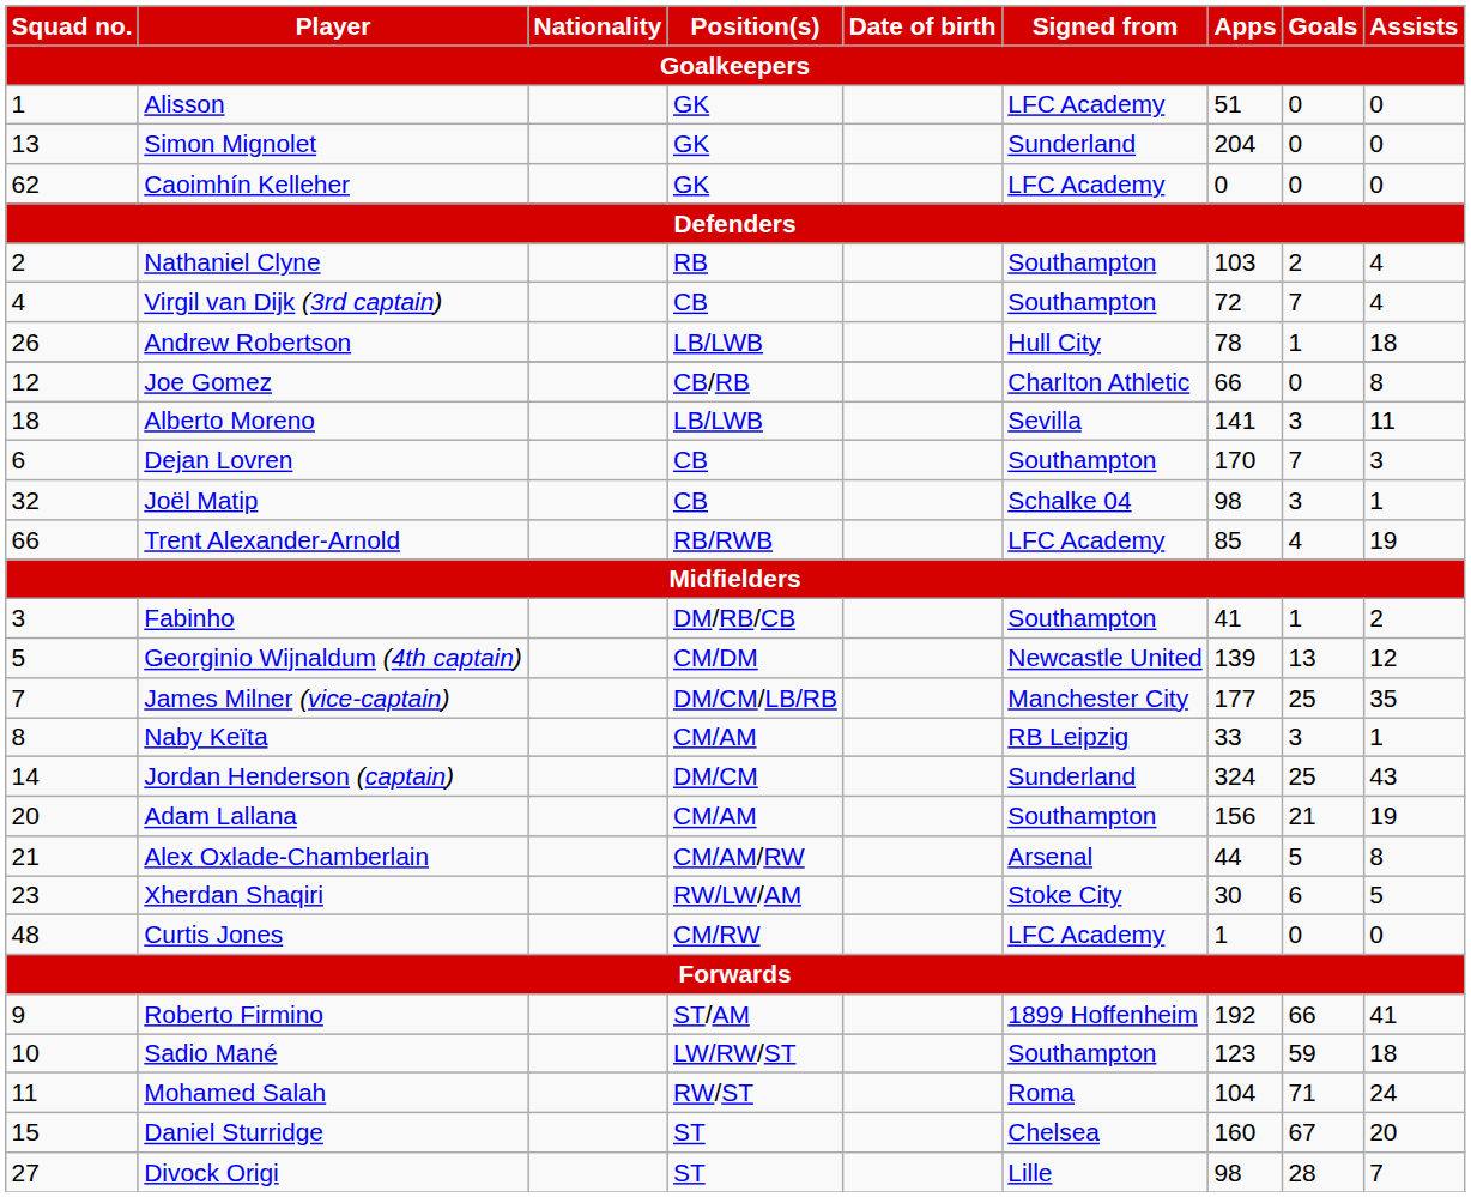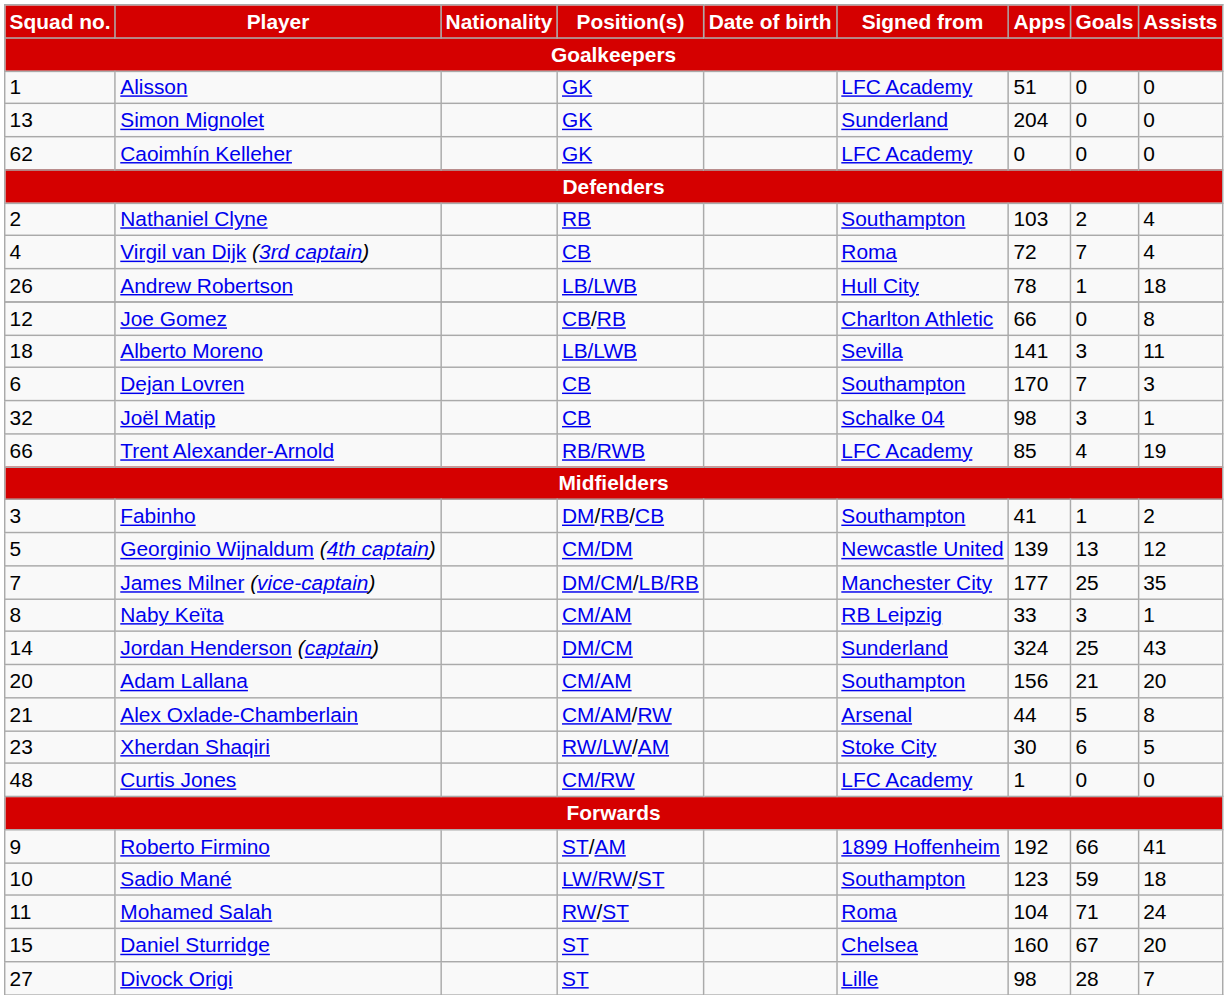 <table class="wikitable sortable" style="font-size:90%; white-space:nowrap;">
 <tr>
 <th style="background:#d50000; color:white; text-align:center;">Squad no.</th>
 <th style="background:#d50000; color:white; text-align:center;">Player</th>
 <th style="background:#d50000; color:white; text-align:center;">Nationality</th>
 <th style="background:#d50000; color:white; text-align:center;">Position(s)</th>
 <th style="background:#d50000; color:white; text-align:center;">Date of birth</th>
 <th style="background:#d50000; color:white; text-align:center;">Signed from</th>
 <th style="background:#d50000; color:white; text-align:center;">Apps</th>
 <th style="background:#d50000; color:white; text-align:center;">Goals</th>
 <th style="background:#d50000; color:white; text-align:center;">Assists</th>
 </tr>
 <tr>
 <th colspan="9" style="background:#d50000; color:white; text-align:center">Goalkeepers</th>
 </tr>
 <tr>
 <td>1</td>
 <td><a href='#'>Alisson</a></td>
 <td></td>
 <td><a href='#'>GK</a></td>
 <td></td>
 <td> <a href='#'>LFC Academy</a></td>
 <td>51</td>
 <td>0</td>
 <td>0</td>
 </tr>
 <tr>
 <td>13</td>
 <td><a href='#'>Simon Mignolet</a></td>
 <td></td>
 <td><a href='#'>GK</a></td>
 <td></td>
 <td> <a href='#'>Sunderland</a></td>
 <td>204</td>
 <td>0</td>
 <td>0</td>
 </tr>
 <tr>
 <td>62</td>
 <td><a href='#'>Caoimhín Kelleher</a></td>
 <td></td>
 <td><a href='#'>GK</a></td>
 <td></td>
 <td> <a href='#'>LFC Academy</a></td>
 <td>0</td>
 <td>0</td>
 <td>0</td>
 </tr>
 <tr>
 <th colspan="9" style="background:#d50000; color:white; text-align:center">Defenders</th>
 </tr>
 <tr>
 <td>2</td>
 <td><a href='#'>Nathaniel Clyne</a></td>
 <td></td>
 <td><a href='#'>RB</a></td>
 <td></td>
 <td> <a href='#'>Southampton</a></td>
 <td>103</td>
 <td>2</td>
 <td>4</td>
 </tr>
 <tr>
 <td>4</td>
 <td><a href='#'>Virgil van Dijk</a> <em>(<a href='#'>3rd captain</a>)</em></td>
 <td></td>
 <td><a href='#'>CB</a></td>
 <td></td>
-<td> <a href='#'>Southampton</a></td>
+<td> <a href='#'>Roma</a></td>
 <td>72</td>
 <td>7</td>
 <td>4</td>
 </tr>
 <tr>
 <td>26</td>
 <td><a href='#'>Andrew Robertson</a></td>
 <td></td>
 <td><a href='#'>LB/LWB</a></td>
 <td></td>
 <td> <a href='#'>Hull City</a></td>
 <td>78</td>
 <td>1</td>
 <td>18</td>
 </tr>
 <tr>
 </tr>
 <tr>
 <td>12</td>
 <td><a href='#'>Joe Gomez</a></td>
 <td></td>
 <td><a href='#'>CB</a>/<a href='#'>RB</a></td>
 <td></td>
 <td> <a href='#'>Charlton Athletic</a></td>
 <td>66</td>
 <td>0</td>
 <td>8</td>
 </tr>
 <tr>
 <td>18</td>
 <td><a href='#'>Alberto Moreno</a></td>
 <td></td>
 <td><a href='#'>LB/LWB</a></td>
 <td></td>
 <td> <a href='#'>Sevilla</a></td>
 <td>141</td>
 <td>3</td>
 <td>11</td>
 </tr>
 <tr>
 <td>6</td>
 <td><a href='#'>Dejan Lovren</a></td>
 <td></td>
 <td><a href='#'>CB</a></td>
 <td></td>
 <td> <a href='#'>Southampton</a></td>
 <td>170</td>
 <td>7</td>
 <td>3</td>
 </tr>
 <tr>
 <td>32</td>
 <td><a href='#'>Joël Matip</a></td>
 <td></td>
 <td><a href='#'>CB</a></td>
 <td></td>
 <td> <a href='#'>Schalke 04</a></td>
 <td>98</td>
 <td>3</td>
 <td>1</td>
 </tr>
 <tr>
 <td>66</td>
 <td><a href='#'>Trent Alexander-Arnold</a></td>
 <td></td>
 <td><a href='#'>RB/RWB</a></td>
 <td></td>
 <td> <a href='#'>LFC Academy</a></td>
 <td>85</td>
 <td>4</td>
 <td>19</td>
 </tr>
 <tr>
 <th colspan="9" style="background:#d50000; color:white; text-align:center">Midfielders</th>
 </tr>
 <tr>
 <td>3</td>
 <td><a href='#'>Fabinho</a></td>
 <td></td>
 <td><a href='#'>DM</a>/<a href='#'>RB</a>/<a href='#'>CB</a></td>
 <td></td>
 <td> <a href='#'>Southampton</a></td>
 <td>41</td>
 <td>1</td>
 <td>2</td>
 </tr>
 <tr>
 <td>5</td>
 <td><a href='#'>Georginio Wijnaldum</a> <em>(<a href='#'>4th captain</a>)</em></td>
 <td></td>
 <td><a href='#'>CM/DM</a></td>
 <td></td>
 <td> <a href='#'>Newcastle United</a></td>
 <td>139</td>
 <td>13</td>
 <td>12</td>
 </tr>
 <tr>
 <td>7</td>
 <td><a href='#'>James Milner</a> <em>(<a href='#'>vice-captain</a>)</em></td>
 <td></td>
 <td><a href='#'>DM/CM</a>/<a href='#'>LB/RB</a></td>
 <td></td>
 <td> <a href='#'>Manchester City</a></td>
 <td>177</td>
 <td>25</td>
 <td>35</td>
 </tr>
 <tr>
 <td>8</td>
 <td><a href='#'>Naby Keïta</a></td>
 <td></td>
 <td><a href='#'>CM/AM</a></td>
 <td></td>
 <td> <a href='#'>RB Leipzig</a></td>
 <td>33</td>
 <td>3</td>
 <td>1</td>
 </tr>
 <tr>
 <td>14</td>
 <td><a href='#'>Jordan Henderson</a> <em>(<a href='#'>captain</a>)</em></td>
 <td></td>
 <td><a href='#'>DM/CM</a></td>
 <td></td>
 <td> <a href='#'>Sunderland</a></td>
 <td>324</td>
 <td>25</td>
 <td>43</td>
 </tr>
 <tr>
 <td>20</td>
 <td><a href='#'>Adam Lallana</a></td>
 <td></td>
 <td><a href='#'>CM/AM</a></td>
 <td></td>
 <td> <a href='#'>Southampton</a></td>
 <td>156</td>
 <td>21</td>
-<td>19</td>
+<td>20</td>
 </tr>
 <tr>
 <td>21</td>
 <td><a href='#'>Alex Oxlade-Chamberlain</a></td>
 <td></td>
 <td><a href='#'>CM/AM</a>/<a href='#'>RW</a></td>
 <td></td>
 <td> <a href='#'>Arsenal</a></td>
 <td>44</td>
 <td>5</td>
 <td>8</td>
 </tr>
 <tr>
 <td>23</td>
 <td><a href='#'>Xherdan Shaqiri</a></td>
 <td></td>
 <td><a href='#'>RW/LW</a>/<a href='#'>AM</a></td>
 <td></td>
 <td> <a href='#'>Stoke City</a></td>
 <td>30</td>
 <td>6</td>
 <td>5</td>
 </tr>
 <tr>
 <td>48</td>
 <td><a href='#'>Curtis Jones</a></td>
 <td></td>
 <td><a href='#'>CM/RW</a></td>
 <td></td>
 <td> <a href='#'>LFC Academy</a></td>
 <td>1</td>
 <td>0</td>
 <td>0</td>
 </tr>
 <tr>
 <th colspan="9" style="background:#d50000; color:white; text-align:center">Forwards</th>
 </tr>
 <tr>
 <td>9</td>
 <td><a href='#'>Roberto Firmino</a></td>
 <td></td>
 <td><a href='#'>ST</a>/<a href='#'>AM</a></td>
 <td></td>
 <td> <a href='#'>1899 Hoffenheim</a></td>
 <td>192</td>
 <td>66</td>
 <td>41</td>
 </tr>
 <tr>
 <td>10</td>
 <td><a href='#'>Sadio Mané</a></td>
 <td></td>
 <td><a href='#'>LW/RW</a>/<a href='#'>ST</a></td>
 <td></td>
 <td> <a href='#'>Southampton</a></td>
 <td>123</td>
 <td>59</td>
 <td>18</td>
 </tr>
 <tr>
 <td>11</td>
 <td><a href='#'>Mohamed Salah</a></td>
 <td></td>
 <td><a href='#'>RW</a>/<a href='#'>ST</a></td>
 <td></td>
 <td> <a href='#'>Roma</a></td>
 <td>104</td>
 <td>71</td>
 <td>24</td>
 </tr>
 <tr>
 <td>15</td>
 <td><a href='#'>Daniel Sturridge</a></td>
 <td></td>
 <td><a href='#'>ST</a></td>
 <td></td>
 <td> <a href='#'>Chelsea</a></td>
 <td>160</td>
 <td>67</td>
 <td>20</td>
 </tr>
 <tr>
 <td>27</td>
 <td><a href='#'>Divock Origi</a></td>
 <td></td>
 <td><a href='#'>ST</a></td>
 <td></td>
 <td> <a href='#'>Lille</a></td>
 <td>98</td>
 <td>28</td>
 <td>7</td>
 </tr>
 </table>
